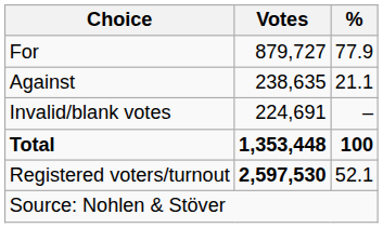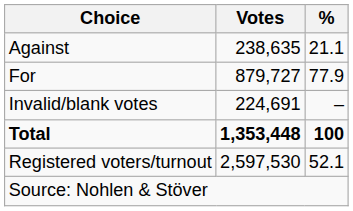 <table class=wikitable style=text-align:right>
 <tr>
 <th>Choice</th>
 <th>Votes</th>
 <th>%</th>
 </tr>
 <tr>
+<td align=left>Against</td>
+<td>238,635</td>
+<td>21.1</td>
+</tr>
+<tr>
 <td align=left>For</td>
 <td>879,727</td>
 <td>77.9</td>
-</tr>
-<tr>
-<td align=left>Against</td>
-<td>238,635</td>
-<td>21.1</td>
 </tr>
 <tr>
 <td align=left>Invalid/blank votes</td>
 <td>224,691</td>
 <td>–</td>
 </tr>
 <tr>
 <td align=left><strong>Total</strong></td>
 <td><strong>1,353,448</strong></td>
 <td><strong>100</strong></td>
 </tr>
 <tr>
 <td align=left>Registered voters/turnout</td>
-<td><strong>2,597,530</strong></td>
+<td>2,597,530</td>
 <td>52.1</td>
 </tr>
 <tr>
 <td align=left colspan=3>Source: Nohlen & Stöver</td>
 </tr>
 </table>
